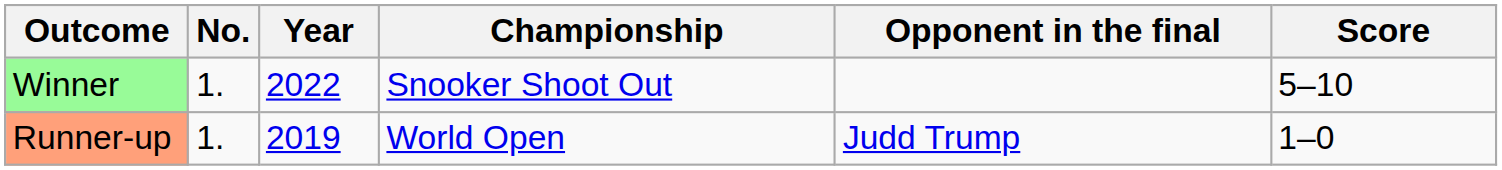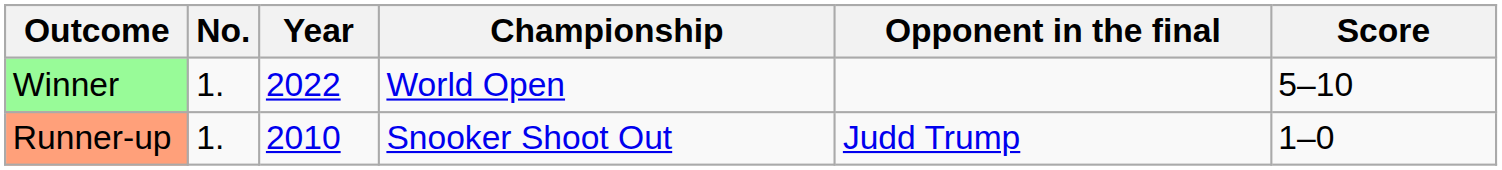 <table class="sortable wikitable">
 <tr>
 <th width="80">Outcome</th>
 <th width="20">No.</th>
 <th width="50">Year</th>
 <th style="width:210px;">Championship</th>
 <th style="width:200px;">Opponent in the final</th>
 <th style="width:100px;">Score</th>
 </tr>
 <tr>
 <td style="background:#98FB98">Winner</td>
 <td>1.</td>
 <td><a href='#'>2022</a></td>
-<td><a href='#'>Snooker Shoot Out</a></td>
+<td><a href='#'>World Open</a></td>
 <td> </td>
 <td>5–10</td>
 </tr>
 <tr>
 <td style="background:#ffa07a;">Runner-up</td>
 <td>1.</td>
-<td><a href='#'>2019</a></td>
-<td><a href='#'>World Open</a></td>
+<td><a href='#'>2010</a></td>
+<td><a href='#'>Snooker Shoot Out</a></td>
 <td> <a href='#'>Judd Trump</a></td>
 <td>1–0</td>
 </tr>
 </table>
